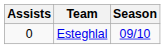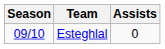 <table class="wikitable" style="text-align: center;">
 <tr>
+<th>Season</th>
+<th>Team</th>
 <th>Assists</th>
-<th>Team</th>
-<th>Season</th>
 </tr>
 <tr>
+<td><a href='#'>09/10</a></td>
+<td align="left"><a href='#'>Esteghlal</a></td>
 <td>0</td>
-<td align="left"><a href='#'>Esteghlal</a></td>
-<td><a href='#'>09/10</a></td>
 </tr>
 </table>
